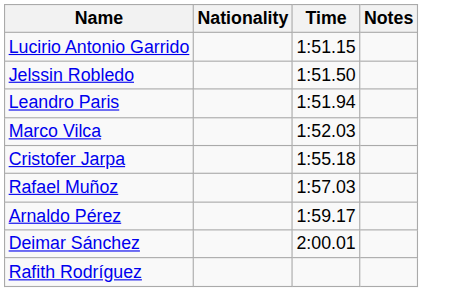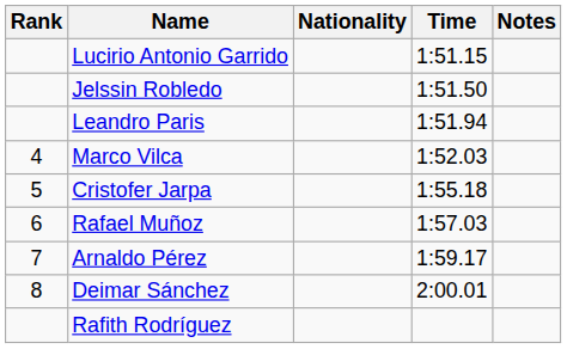 <table class="wikitable sortable" style="text-align:center">
 <tr>
+<th>Rank</th>
 <th>Name</th>
 <th>Nationality</th>
 <th>Time</th>
 <th>Notes</th>
 </tr>
 <tr>
+<td></td>
 <td align=left><a href='#'>Lucirio Antonio Garrido</a></td>
 <td align=left></td>
 <td>1:51.15</td>
 <td></td>
 </tr>
 <tr>
+<td></td>
 <td align=left><a href='#'>Jelssin Robledo</a></td>
 <td align=left></td>
 <td>1:51.50</td>
 <td></td>
 </tr>
 <tr>
+<td></td>
 <td align=left><a href='#'>Leandro Paris</a></td>
 <td align=left></td>
 <td>1:51.94</td>
 <td></td>
 </tr>
 <tr>
+<td>4</td>
 <td align=left><a href='#'>Marco Vilca</a></td>
 <td align=left></td>
 <td>1:52.03</td>
 <td></td>
 </tr>
 <tr>
+<td>5</td>
 <td align=left><a href='#'>Cristofer Jarpa</a></td>
 <td align=left></td>
 <td>1:55.18</td>
 <td></td>
 </tr>
 <tr>
+<td>6</td>
 <td align=left><a href='#'>Rafael Muñoz</a></td>
 <td align=left></td>
 <td>1:57.03</td>
 <td></td>
 </tr>
 <tr>
+<td>7</td>
 <td align=left><a href='#'>Arnaldo Pérez</a></td>
 <td align=left></td>
 <td>1:59.17</td>
 <td></td>
 </tr>
 <tr>
+<td>8</td>
 <td align=left><a href='#'>Deimar Sánchez</a></td>
 <td align=left></td>
 <td>2:00.01</td>
 <td></td>
 </tr>
 <tr>
+<td></td>
 <td align=left><a href='#'>Rafith Rodríguez</a></td>
 <td align=left></td>
 <td></td>
 <td></td>
 </tr>
 </table>
